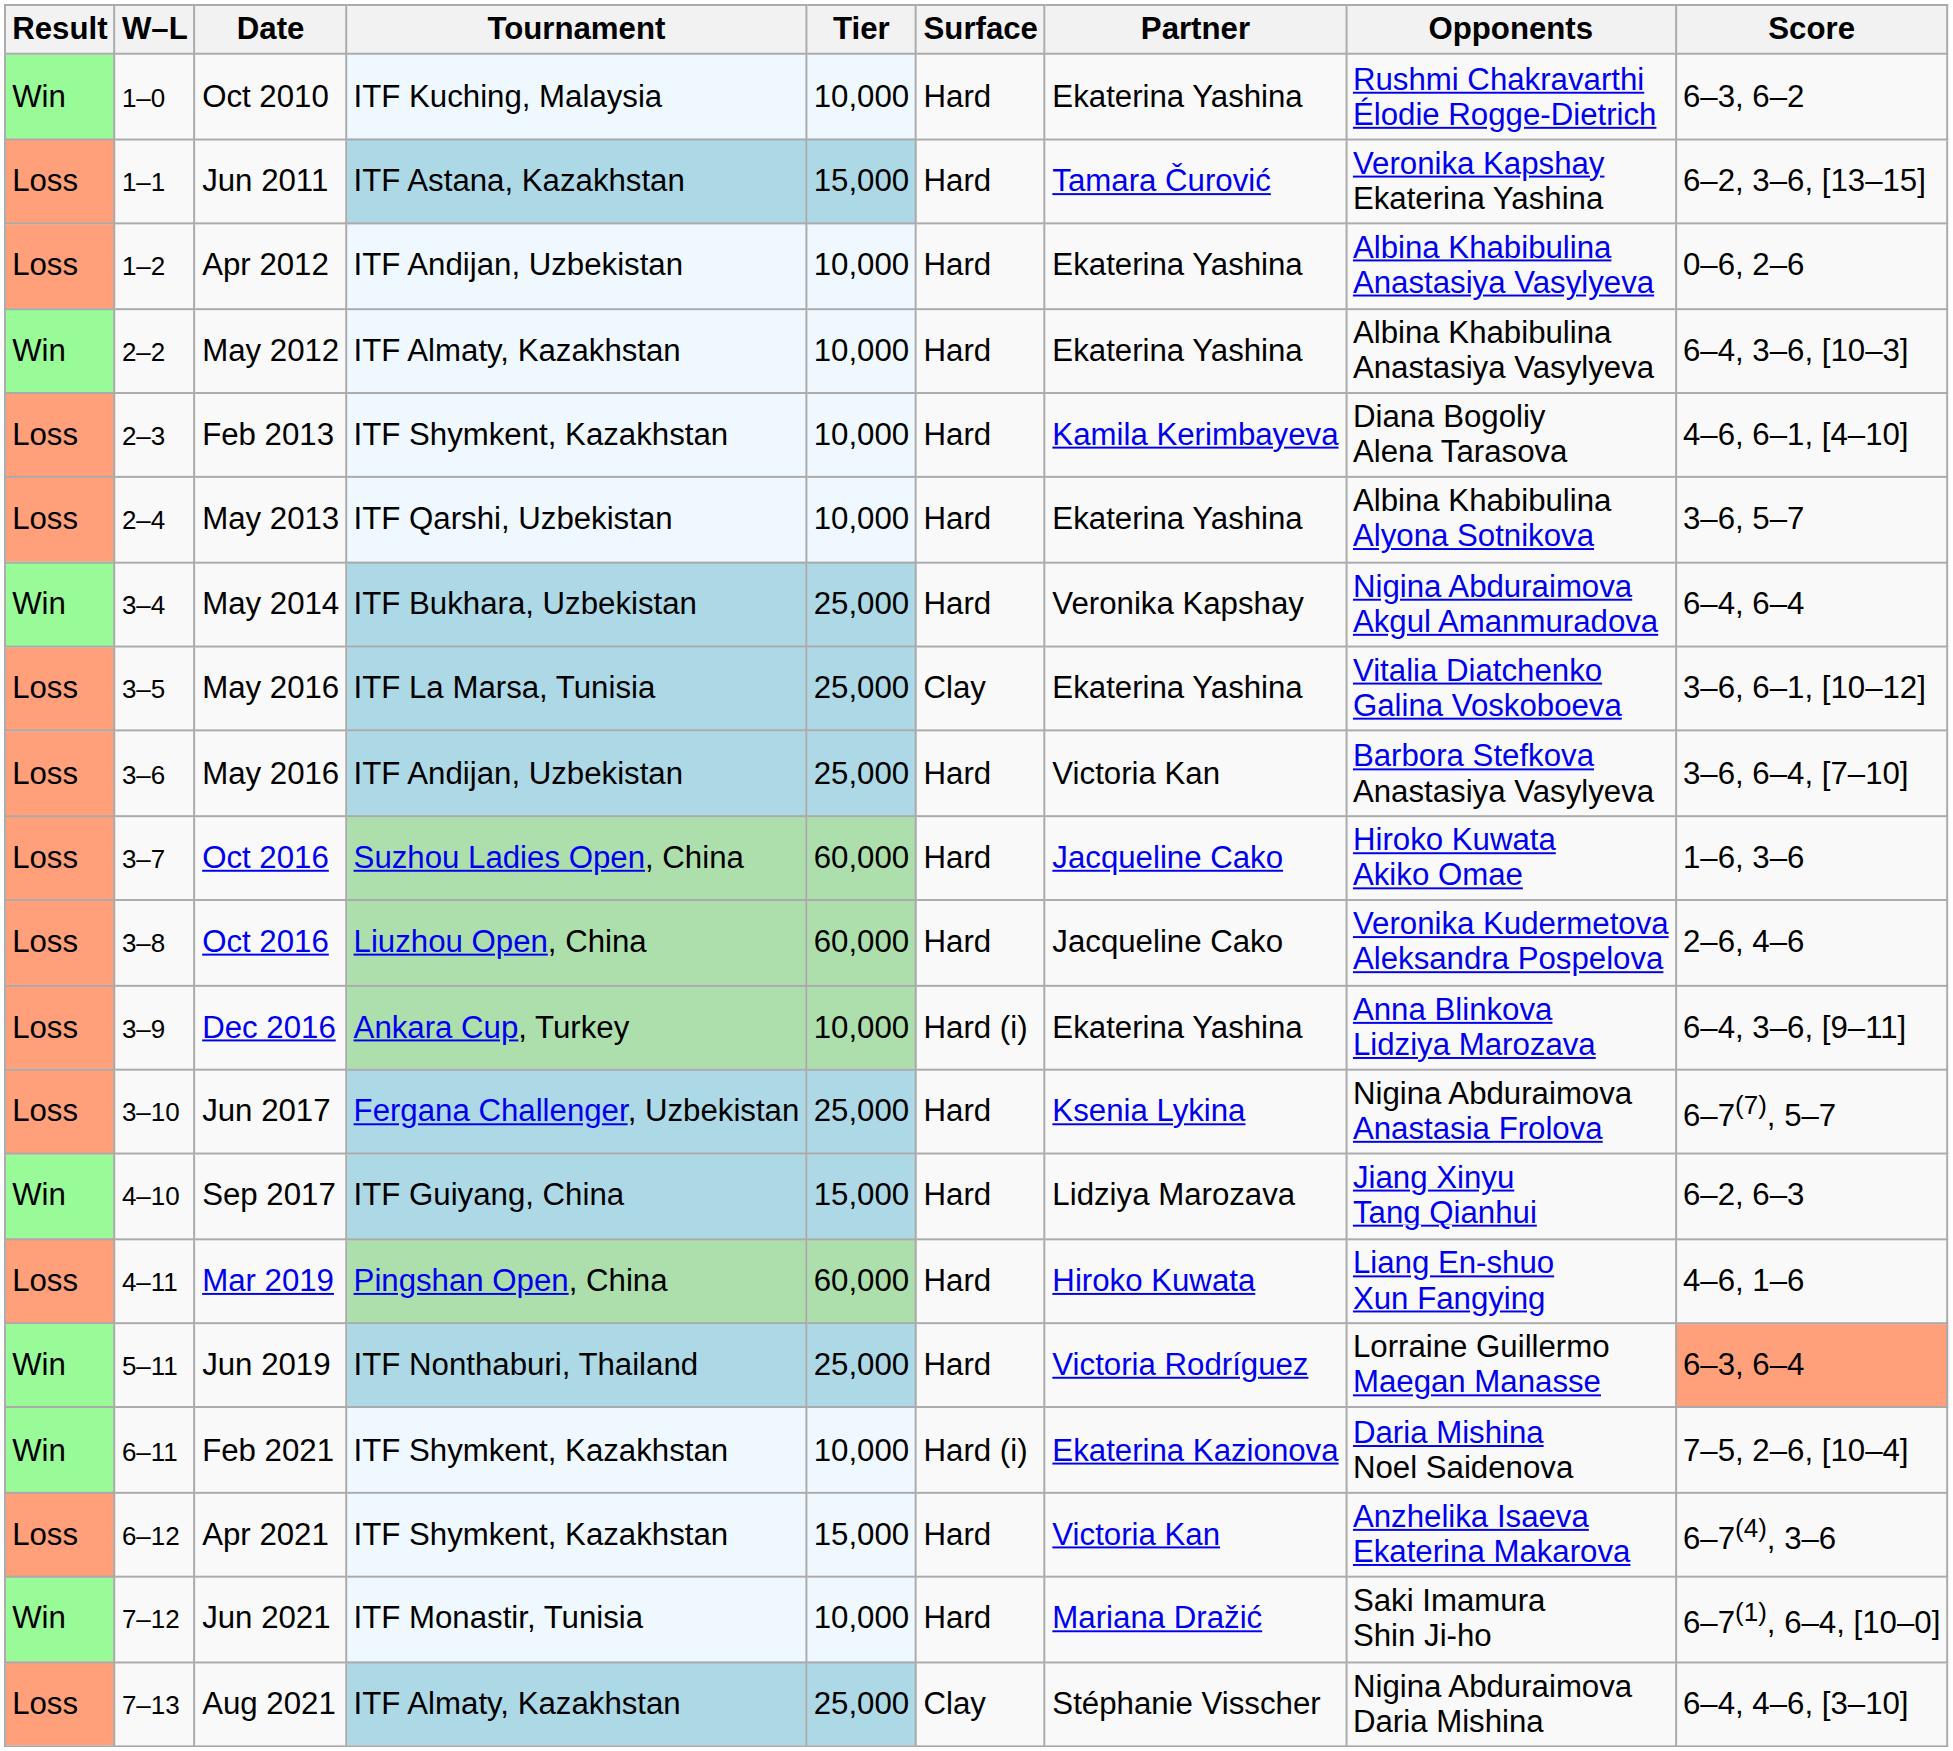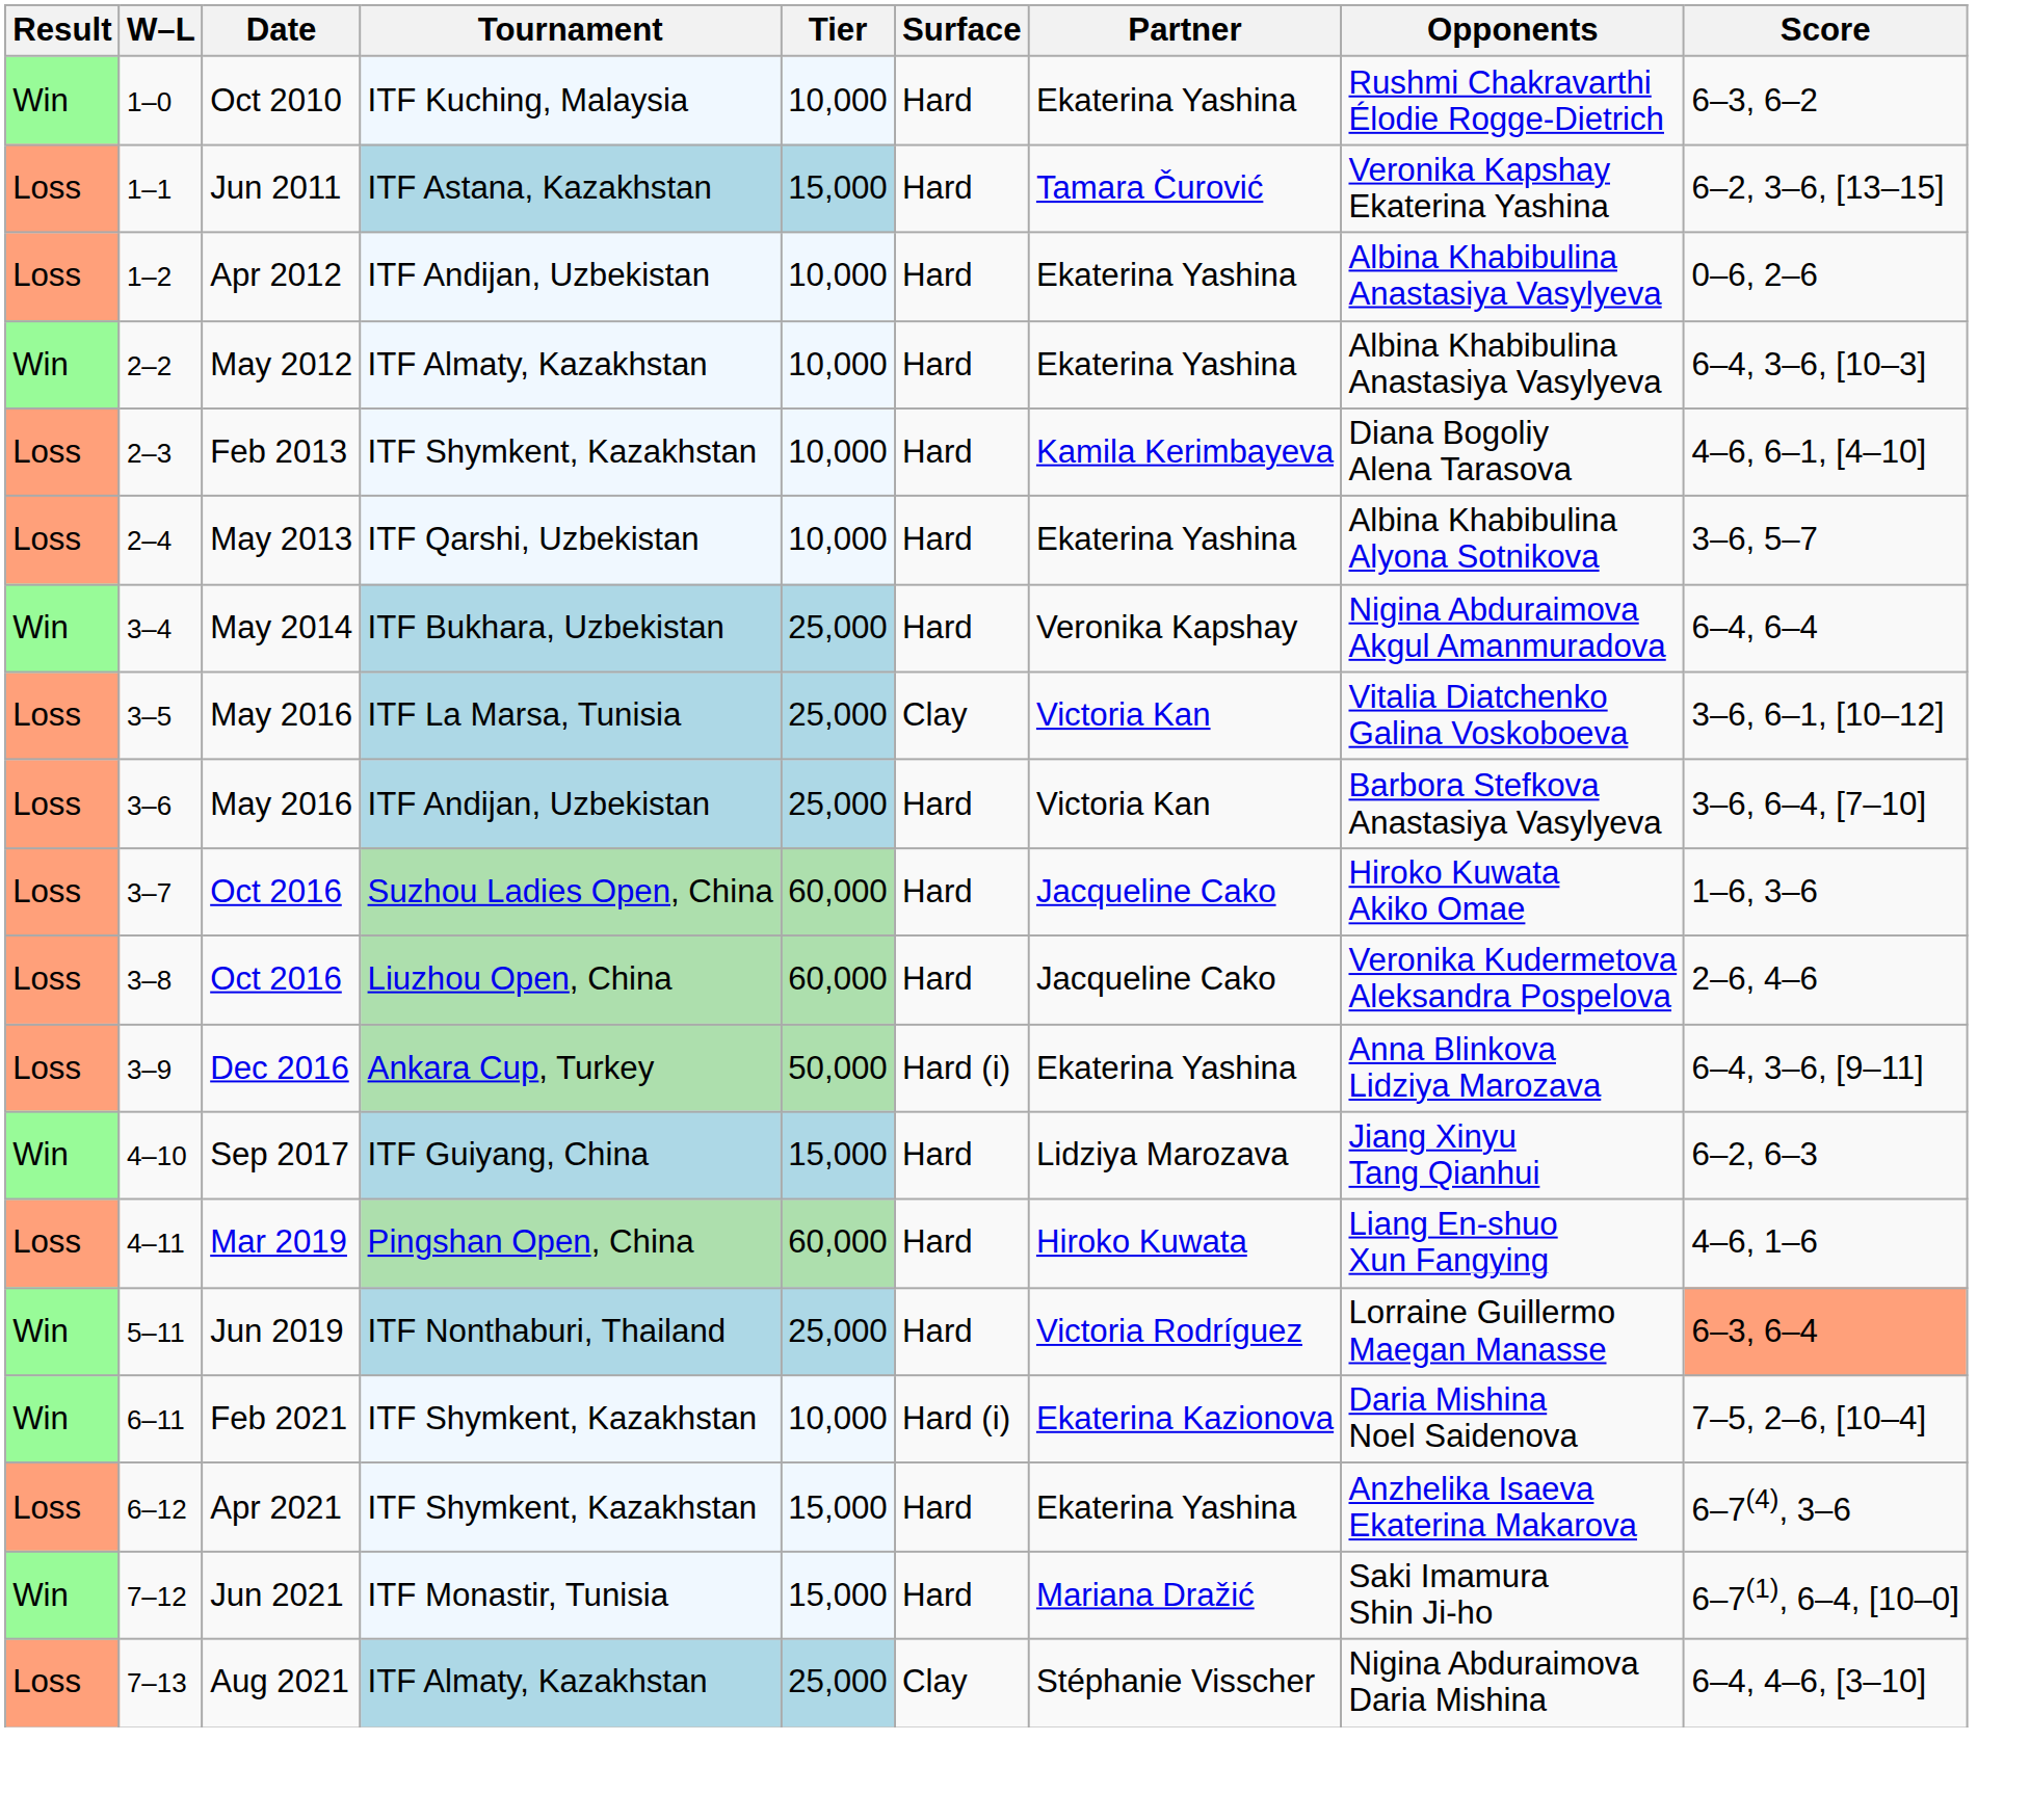 <table class="sortable wikitable">
 <tr>
 <th>Result</th>
 <th class="unsortable">W–L</th>
 <th>Date</th>
 <th>Tournament</th>
 <th>Tier</th>
 <th>Surface</th>
 <th>Partner</th>
 <th>Opponents</th>
 <th class="unsortable">Score</th>
 </tr>
 <tr>
 <td style="background:#98fb98;">Win</td>
 <td><small>1–0</small></td>
 <td>Oct 2010</td>
 <td style="background:#f0f8ff;">ITF Kuching, Malaysia</td>
 <td style="background:#f0f8ff;">10,000</td>
 <td>Hard</td>
 <td> Ekaterina Yashina</td>
 <td> <a href='#'>Rushmi Chakravarthi</a> <br>  <a href='#'>Élodie Rogge-Dietrich</a></td>
 <td>6–3, 6–2</td>
 </tr>
 <tr>
 <td style="background:#ffa07a;">Loss</td>
 <td><small>1–1</small></td>
 <td>Jun 2011</td>
 <td style="background:lightblue;">ITF Astana, Kazakhstan</td>
 <td style="background:lightblue;">15,000</td>
 <td>Hard</td>
 <td> <a href='#'>Tamara Čurović</a></td>
 <td> <a href='#'>Veronika Kapshay</a> <br>  Ekaterina Yashina</td>
 <td>6–2, 3–6, [13–15]</td>
 </tr>
 <tr>
 <td style="background:#ffa07a;">Loss</td>
 <td><small>1–2</small></td>
 <td>Apr 2012</td>
 <td style="background:#f0f8ff;">ITF Andijan, Uzbekistan</td>
 <td style="background:#f0f8ff;">10,000</td>
 <td>Hard</td>
 <td> Ekaterina Yashina</td>
 <td> <a href='#'>Albina Khabibulina</a> <br>  <a href='#'>Anastasiya Vasylyeva</a></td>
 <td>0–6, 2–6</td>
 </tr>
 <tr>
 <td style="background:#98fb98;">Win</td>
 <td><small>2–2</small></td>
 <td>May 2012</td>
 <td style="background:#f0f8ff;">ITF Almaty, Kazakhstan</td>
 <td style="background:#f0f8ff;">10,000</td>
 <td>Hard</td>
 <td> Ekaterina Yashina</td>
 <td> Albina Khabibulina <br>  Anastasiya Vasylyeva</td>
 <td>6–4, 3–6, [10–3]</td>
 </tr>
 <tr>
 <td style="background:#ffa07a;">Loss</td>
 <td><small>2–3</small></td>
 <td>Feb 2013</td>
 <td style="background:#f0f8ff;">ITF Shymkent, Kazakhstan</td>
 <td style="background:#f0f8ff;">10,000</td>
 <td>Hard</td>
 <td> <a href='#'>Kamila Kerimbayeva</a></td>
 <td> Diana Bogoliy <br>  Alena Tarasova</td>
 <td>4–6, 6–1, [4–10]</td>
 </tr>
 <tr>
 <td style="background:#ffa07a;">Loss</td>
 <td><small>2–4</small></td>
 <td>May 2013</td>
 <td style="background:#f0f8ff;">ITF Qarshi, Uzbekistan</td>
 <td style="background:#f0f8ff;">10,000</td>
 <td>Hard</td>
 <td> Ekaterina Yashina</td>
 <td> Albina Khabibulina <br>  <a href='#'>Alyona Sotnikova</a></td>
 <td>3–6, 5–7</td>
 </tr>
 <tr>
 <td style="background:#98fb98;">Win</td>
 <td><small>3–4</small></td>
 <td>May 2014</td>
 <td style="background:lightblue;">ITF Bukhara, Uzbekistan</td>
 <td style="background:lightblue;">25,000</td>
 <td>Hard</td>
 <td> Veronika Kapshay</td>
 <td> <a href='#'>Nigina Abduraimova</a> <br>  <a href='#'>Akgul Amanmuradova</a></td>
 <td>6–4, 6–4</td>
 </tr>
 <tr>
 <td style="background:#ffa07a;">Loss</td>
 <td><small>3–5</small></td>
 <td>May 2016</td>
 <td style="background:lightblue;">ITF La Marsa, Tunisia</td>
 <td style="background:lightblue;">25,000</td>
 <td>Clay</td>
-<td> Ekaterina Yashina</td>
+<td> <a href='#'>Victoria Kan</a></td>
 <td> <a href='#'>Vitalia Diatchenko</a> <br>  <a href='#'>Galina Voskoboeva</a></td>
 <td>3–6, 6–1, [10–12]</td>
 </tr>
 <tr>
 <td style="background:#ffa07a;">Loss</td>
 <td><small>3–6</small></td>
 <td>May 2016</td>
 <td style="background:lightblue;">ITF Andijan, Uzbekistan</td>
 <td style="background:lightblue;">25,000</td>
 <td>Hard</td>
 <td> Victoria Kan</td>
 <td> <a href='#'>Barbora Stefkova</a> <br>  Anastasiya Vasylyeva</td>
 <td>3–6, 6–4, [7–10]</td>
 </tr>
 <tr>
 <td style="background:#ffa07a;">Loss</td>
 <td><small>3–7</small></td>
 <td><a href='#'>Oct 2016</a></td>
 <td style="background:#addfad;"><a href='#'>Suzhou Ladies Open</a>, China</td>
 <td style="background:#addfad;">60,000</td>
 <td>Hard</td>
 <td> <a href='#'>Jacqueline Cako</a></td>
 <td> <a href='#'>Hiroko Kuwata</a> <br>  <a href='#'>Akiko Omae</a></td>
 <td>1–6, 3–6</td>
 </tr>
 <tr>
 <td style="background:#ffa07a;">Loss</td>
 <td><small>3–8</small></td>
 <td><a href='#'>Oct 2016</a></td>
 <td style="background:#addfad;"><a href='#'>Liuzhou Open</a>, China</td>
 <td style="background:#addfad;">60,000</td>
 <td>Hard</td>
 <td> Jacqueline Cako</td>
 <td> <a href='#'>Veronika Kudermetova</a> <br>  <a href='#'>Aleksandra Pospelova</a></td>
 <td>2–6, 4–6</td>
 </tr>
 <tr>
 <td style="background:#ffa07a;">Loss</td>
 <td><small>3–9</small></td>
 <td><a href='#'>Dec 2016</a></td>
 <td style="background:#addfad;"><a href='#'>Ankara Cup</a>, Turkey</td>
-<td style="background:#addfad;">10,000</td>
+<td style="background:#addfad;">50,000</td>
 <td>Hard (i)</td>
 <td> Ekaterina Yashina</td>
 <td> <a href='#'>Anna Blinkova</a> <br>  <a href='#'>Lidziya Marozava</a></td>
 <td>6–4, 3–6, [9–11]</td>
-</tr>
-<tr>
-<td style="background:#ffa07a;">Loss</td>
-<td><small>3–10</small></td>
-<td>Jun 2017</td>
-<td style="background:lightblue;"><a href='#'>Fergana Challenger</a>, Uzbekistan</td>
-<td style="background:lightblue;">25,000</td>
-<td>Hard</td>
-<td> <a href='#'>Ksenia Lykina</a></td>
-<td> Nigina Abduraimova <br>  <a href='#'>Anastasia Frolova</a></td>
-<td>6–7<sup>(7)</sup>, 5–7</td>
 </tr>
 <tr>
 <td style="background:#98fb98;">Win</td>
 <td><small>4–10</small></td>
 <td>Sep 2017</td>
 <td style="background:lightblue;">ITF Guiyang, China</td>
 <td style="background:lightblue;">15,000</td>
 <td>Hard</td>
 <td> Lidziya Marozava</td>
 <td> <a href='#'>Jiang Xinyu</a> <br>  <a href='#'>Tang Qianhui</a></td>
 <td>6–2, 6–3</td>
 </tr>
 <tr>
 <td style="background:#ffa07a;">Loss</td>
 <td><small>4–11</small></td>
 <td><a href='#'>Mar 2019</a></td>
 <td style="background:#addfad;"><a href='#'>Pingshan Open</a>, China</td>
 <td style="background:#addfad;">60,000</td>
 <td>Hard</td>
 <td> <a href='#'>Hiroko Kuwata</a></td>
 <td> <a href='#'>Liang En-shuo</a> <br>  <a href='#'>Xun Fangying</a></td>
 <td>4–6, 1–6</td>
 </tr>
 <tr>
 <td style="background:#98fb98;">Win</td>
 <td><small>5–11</small></td>
 <td>Jun 2019</td>
 <td style="background:lightblue;">ITF Nonthaburi, Thailand</td>
 <td style="background:lightblue;">25,000</td>
 <td>Hard</td>
 <td> <a href='#'>Victoria Rodríguez</a></td>
 <td> Lorraine Guillermo <br>  <a href='#'>Maegan Manasse</a></td>
 <td style="background: lightsalmon;">6–3, 6–4</td>
 </tr>
 <tr>
 <td style="background:#98fb98;">Win</td>
 <td><small>6–11</small></td>
 <td>Feb 2021</td>
 <td style="background:#f0f8ff;">ITF Shymkent, Kazakhstan</td>
 <td style="background:#f0f8ff;">10,000</td>
 <td>Hard (i)</td>
 <td> <a href='#'>Ekaterina Kazionova</a></td>
 <td> <a href='#'>Daria Mishina</a> <br>  Noel Saidenova</td>
 <td>7–5, 2–6, [10–4]</td>
 </tr>
 <tr>
 <td style="background:#ffa07a;">Loss</td>
 <td><small>6–12</small></td>
 <td>Apr 2021</td>
 <td style="background:#f0f8ff;">ITF Shymkent, Kazakhstan</td>
 <td style="background:#f0f8ff;">15,000</td>
 <td>Hard</td>
-<td> <a href='#'>Victoria Kan</a></td>
+<td> Ekaterina Yashina</td>
 <td> <a href='#'>Anzhelika Isaeva</a> <br>  <a href='#'>Ekaterina Makarova</a></td>
 <td>6–7<sup>(4)</sup>, 3–6</td>
 </tr>
 <tr>
 <td style="background:#98fb98;">Win</td>
 <td><small>7–12</small></td>
 <td>Jun 2021</td>
 <td style="background:#f0f8ff;">ITF Monastir, Tunisia</td>
-<td style="background:#f0f8ff;">10,000</td>
+<td style="background:#f0f8ff;">15,000</td>
 <td>Hard</td>
 <td> <a href='#'>Mariana Dražić</a></td>
 <td> Saki Imamura <br>  Shin Ji-ho</td>
 <td>6–7<sup>(1)</sup>, 6–4, [10–0]</td>
 </tr>
 <tr>
 <td style="background:#ffa07a;">Loss</td>
 <td><small>7–13</small></td>
 <td>Aug 2021</td>
 <td style="background:lightblue;">ITF Almaty, Kazakhstan</td>
 <td style="background:lightblue;">25,000</td>
 <td>Clay</td>
 <td> Stéphanie Visscher</td>
 <td> Nigina Abduraimova <br>  Daria Mishina</td>
 <td>6–4, 4–6, [3–10]</td>
 </tr>
 </table>
